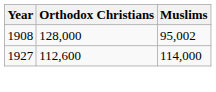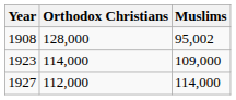 <table class="wikitable">
 <tr>
 <th>Year</th>
 <th>Orthodox Christians</th>
 <th>Muslims</th>
 </tr>
 <tr>
 <td>1908</td>
 <td>128,000</td>
 <td>95,002</td>
 </tr>
 <tr>
+<td>1923</td>
+<td>114,000</td>
+<td>109,000</td>
+</tr>
+<tr>
 <td>1927</td>
-<td>112,600</td>
+<td>112,000</td>
 <td>114,000</td>
 </tr>
 </table>
